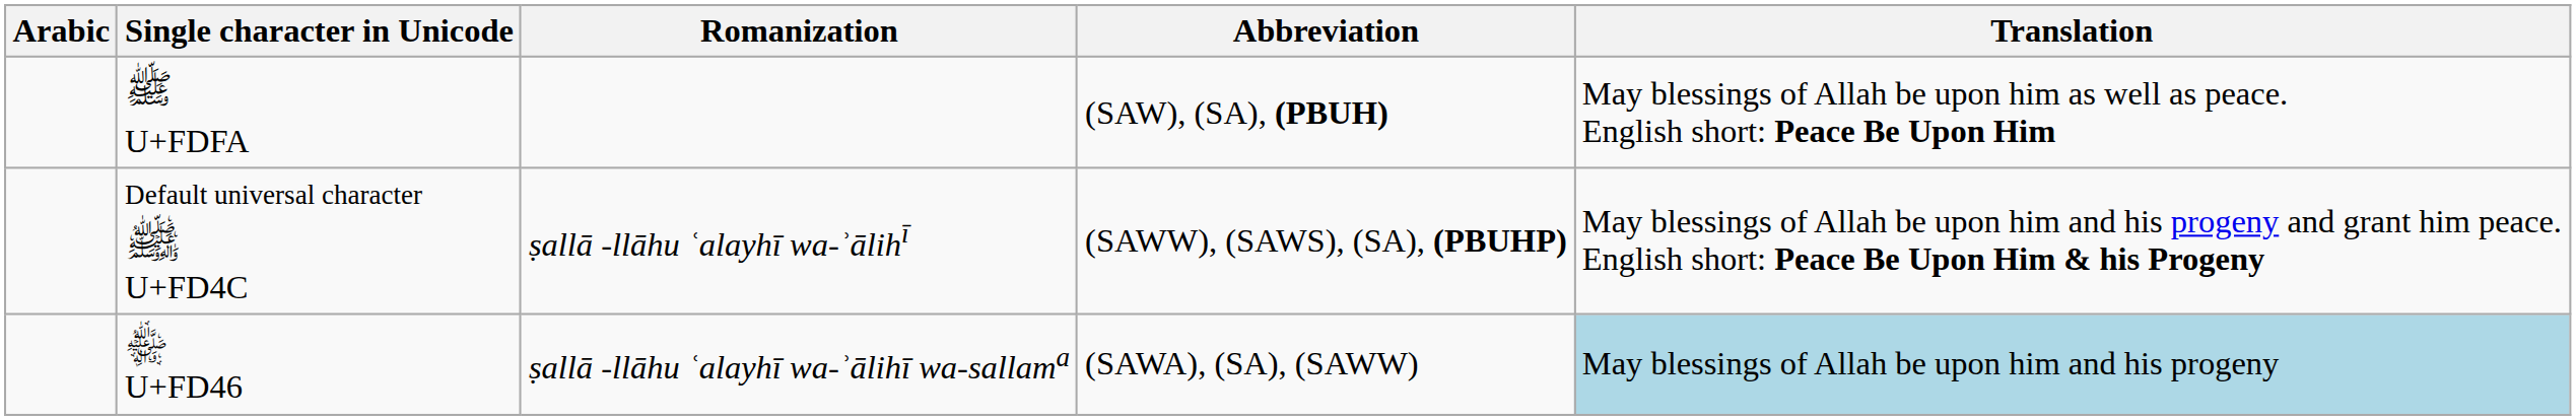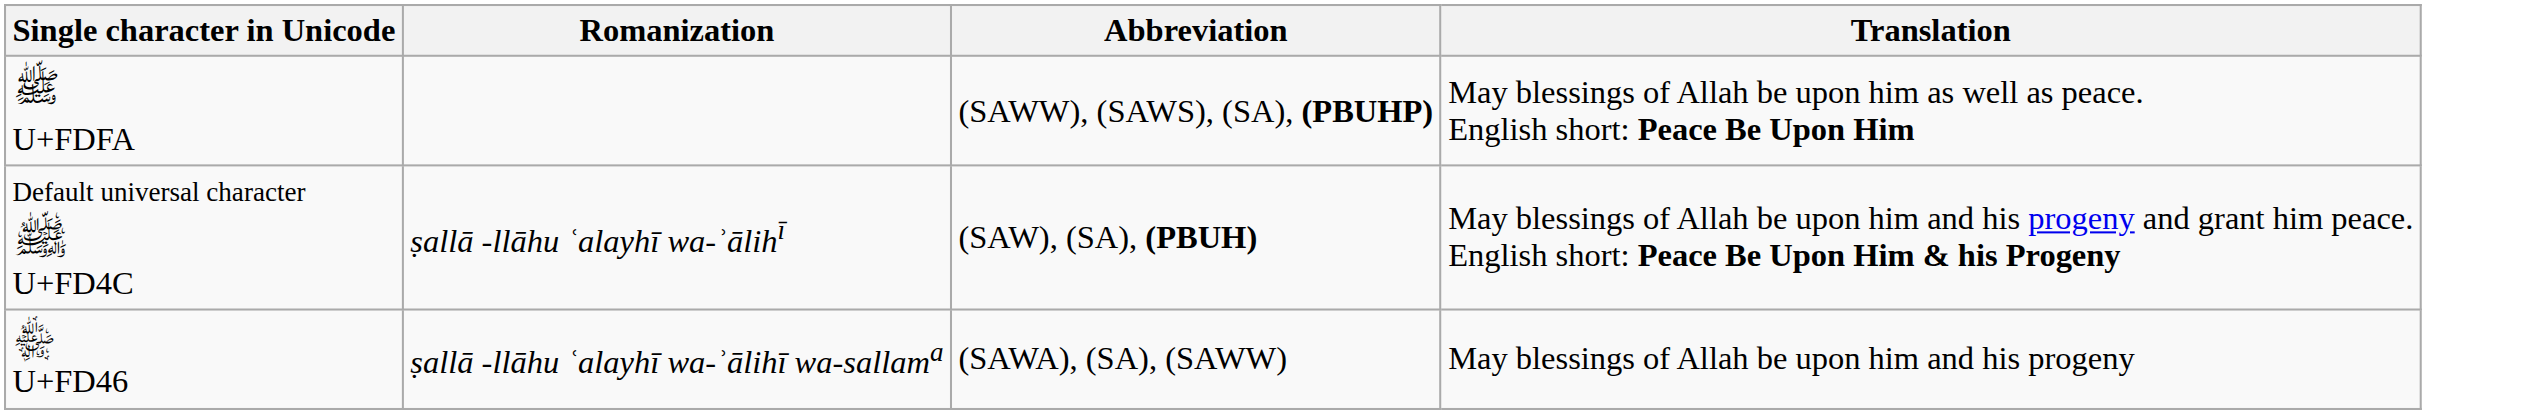 <table class="wikitable">
 <tr>
-<th>Arabic</th>
 <th>Single character in Unicode</th>
 <th>Romanization</th>
 <th>Abbreviation</th>
 <th>Translation</th>
 </tr>
 <tr>
-<td></td>
 <td><big>ﷺ</big><br>U+FDFA<br></td>
 <td></td>
-<td>(SAW), (SA), <strong>(PBUH)</strong></td>
+<td>(SAWW), (SAWS), (SA), <strong>(PBUHP)</strong></td>
 <td>May blessings of Allah be upon him as well as peace.<br>English short: <strong>Peace Be Upon Him</strong></td>
 </tr>
 <tr>
-<td></td>
 <td><small>Default universal character</small><br><big>﵌</big><br>U+FD4C<br></td>
 <td><em>ṣallā -llāhu ʿalayhī wa-ʾālih<sup>ī</sup></em></td>
-<td>(SAWW), (SAWS), (SA), <strong>(PBUHP)</strong></td>
+<td>(SAW), (SA), <strong>(PBUH)</strong></td>
 <td>May blessings of Allah be upon him and his <a href='#'>progeny</a> and grant him peace.<br>English short: <strong>Peace Be Upon Him & his Progeny</strong></td>
 </tr>
 <tr>
-<td></td>
 <td>﵆<br>U+FD46</td>
 <td><em>ṣallā -llāhu ʿalayhī wa-ʾālihī wa-sallam<sup>a</sup></em></td>
 <td>(SAWA), (SA), (SAWW)</td>
-<td style="background: lightblue;">May blessings of Allah be upon him and his progeny</td>
+<td>May blessings of Allah be upon him and his progeny</td>
 </tr>
 </table>
